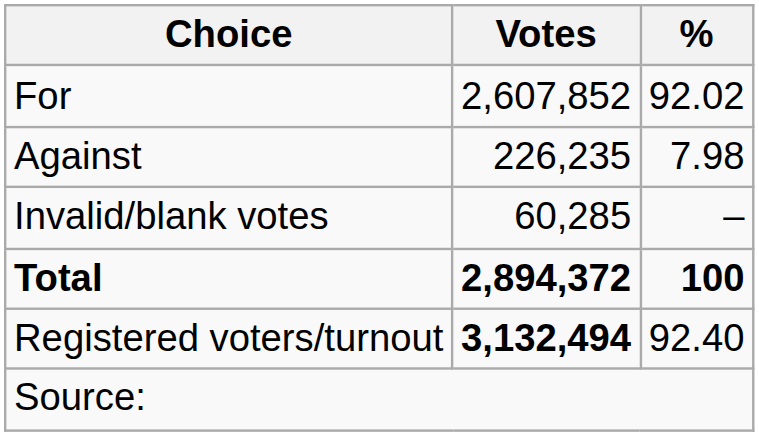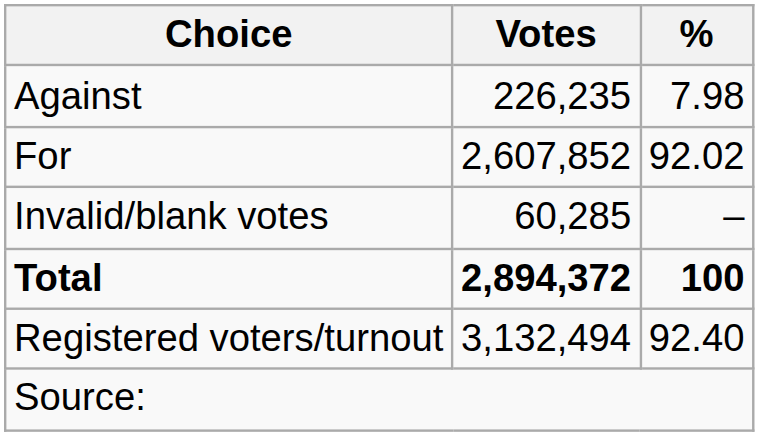 <table class=wikitable style=text-align:right>
 <tr>
 <th>Choice</th>
 <th>Votes</th>
 <th>%</th>
 </tr>
 <tr>
+<td align=left>Against</td>
+<td>226,235</td>
+<td>7.98</td>
+</tr>
+<tr>
 <td align=left>For</td>
 <td>2,607,852</td>
 <td>92.02</td>
-</tr>
-<tr>
-<td align=left>Against</td>
-<td>226,235</td>
-<td>7.98</td>
 </tr>
 <tr>
 <td align=left>Invalid/blank votes</td>
 <td>60,285</td>
 <td>–</td>
 </tr>
 <tr>
 <td align=left><strong>Total</strong></td>
 <td><strong>2,894,372</strong></td>
 <td><strong>100</strong></td>
 </tr>
 <tr>
 <td align=left>Registered voters/turnout</td>
-<td><strong>3,132,494</strong></td>
+<td>3,132,494</td>
 <td>92.40</td>
 </tr>
 <tr>
 <td align=left colspan=3>Source: </td>
 </tr>
 </table>
